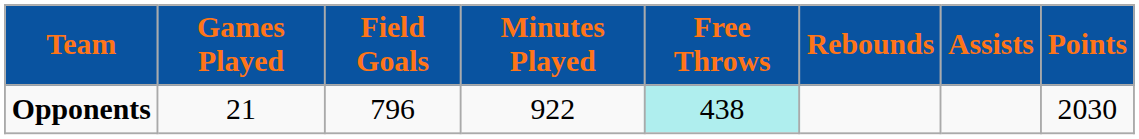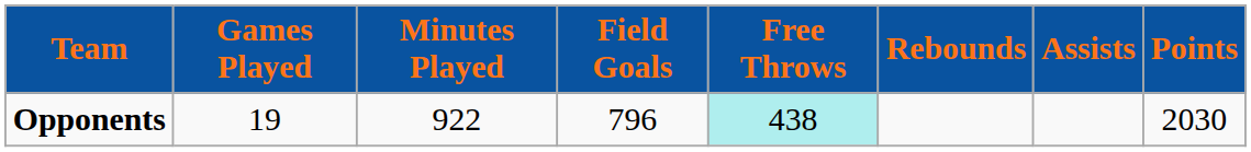 <table class="wikitable">
 <tr>
 <th style="color:#FF7518; background:#0953a0;">Team</th>
 <th style="color:#FF7518; background:#0953a0;">Games Played</th>
+<th style="color:#FF7518; background:#0953a0;">Minutes Played</th>
 <th style="color:#FF7518; background:#0953a0;">Field Goals</th>
-<th style="color:#FF7518; background:#0953a0;">Minutes Played</th>
 <th style="color:#FF7518; background:#0953a0;">Free Throws</th>
 <th style="color:#FF7518; background:#0953a0;">Rebounds</th>
 <th style="color:#FF7518; background:#0953a0;">Assists</th>
 <th style="color:#FF7518; background:#0953a0;">Points</th>
 </tr>
 <tr align="center">
 <td><strong>Opponents</strong></td>
-<td>21</td>
+<td>19</td>
+<td>922</td>
 <td>796</td>
-<td>922</td>
 <td style="background: paleturquoise;">438</td>
 <td></td>
 <td></td>
 <td>2030</td>
 </tr>
 </table>
